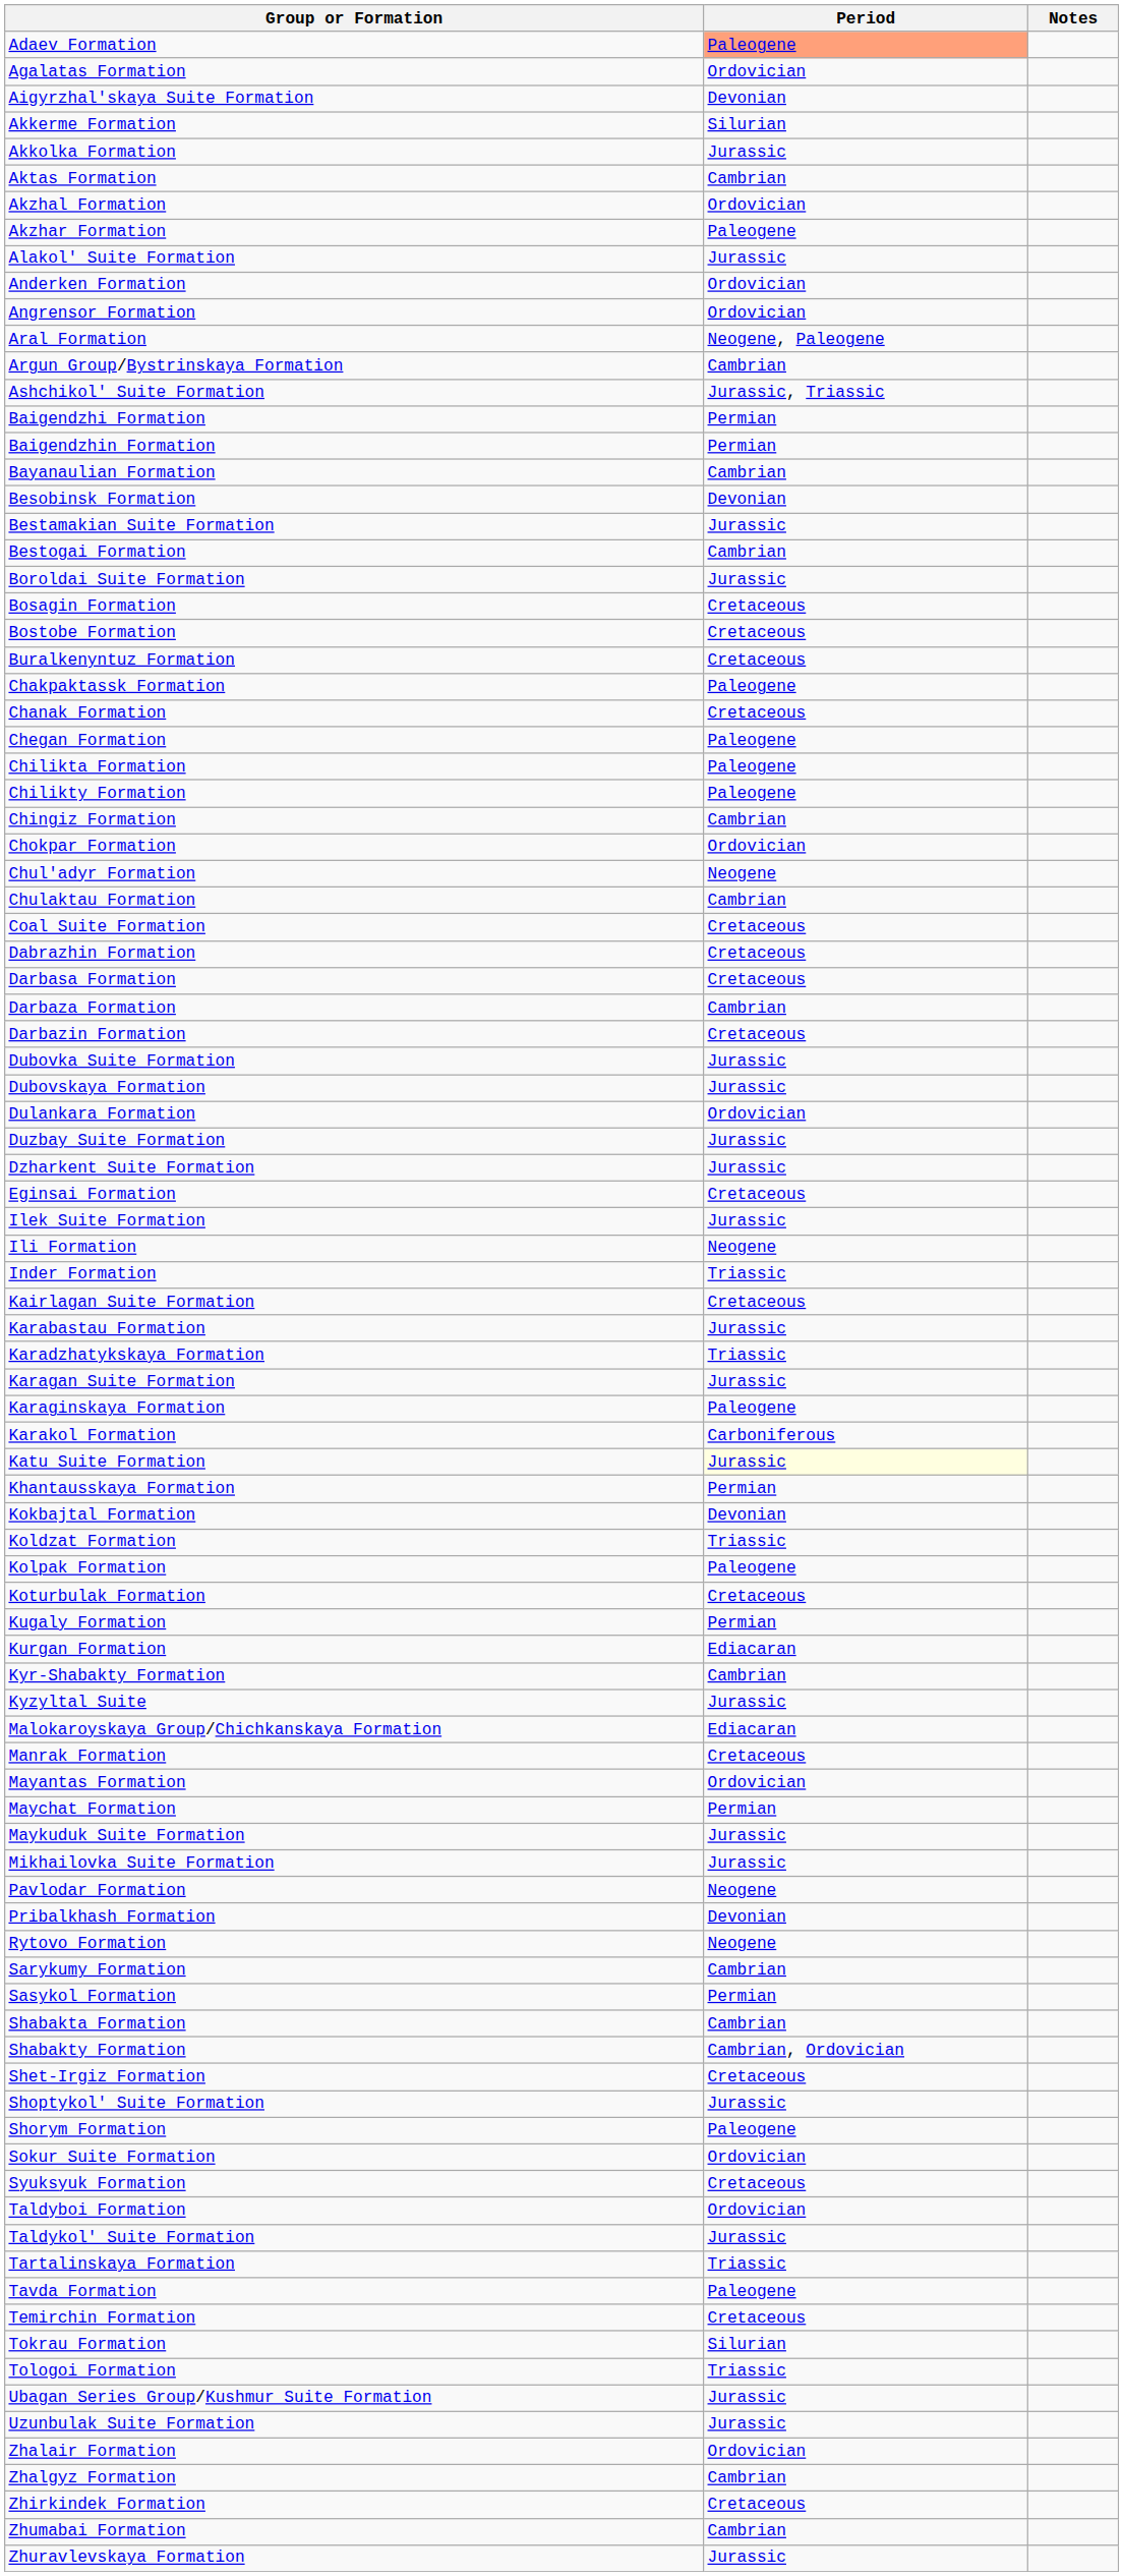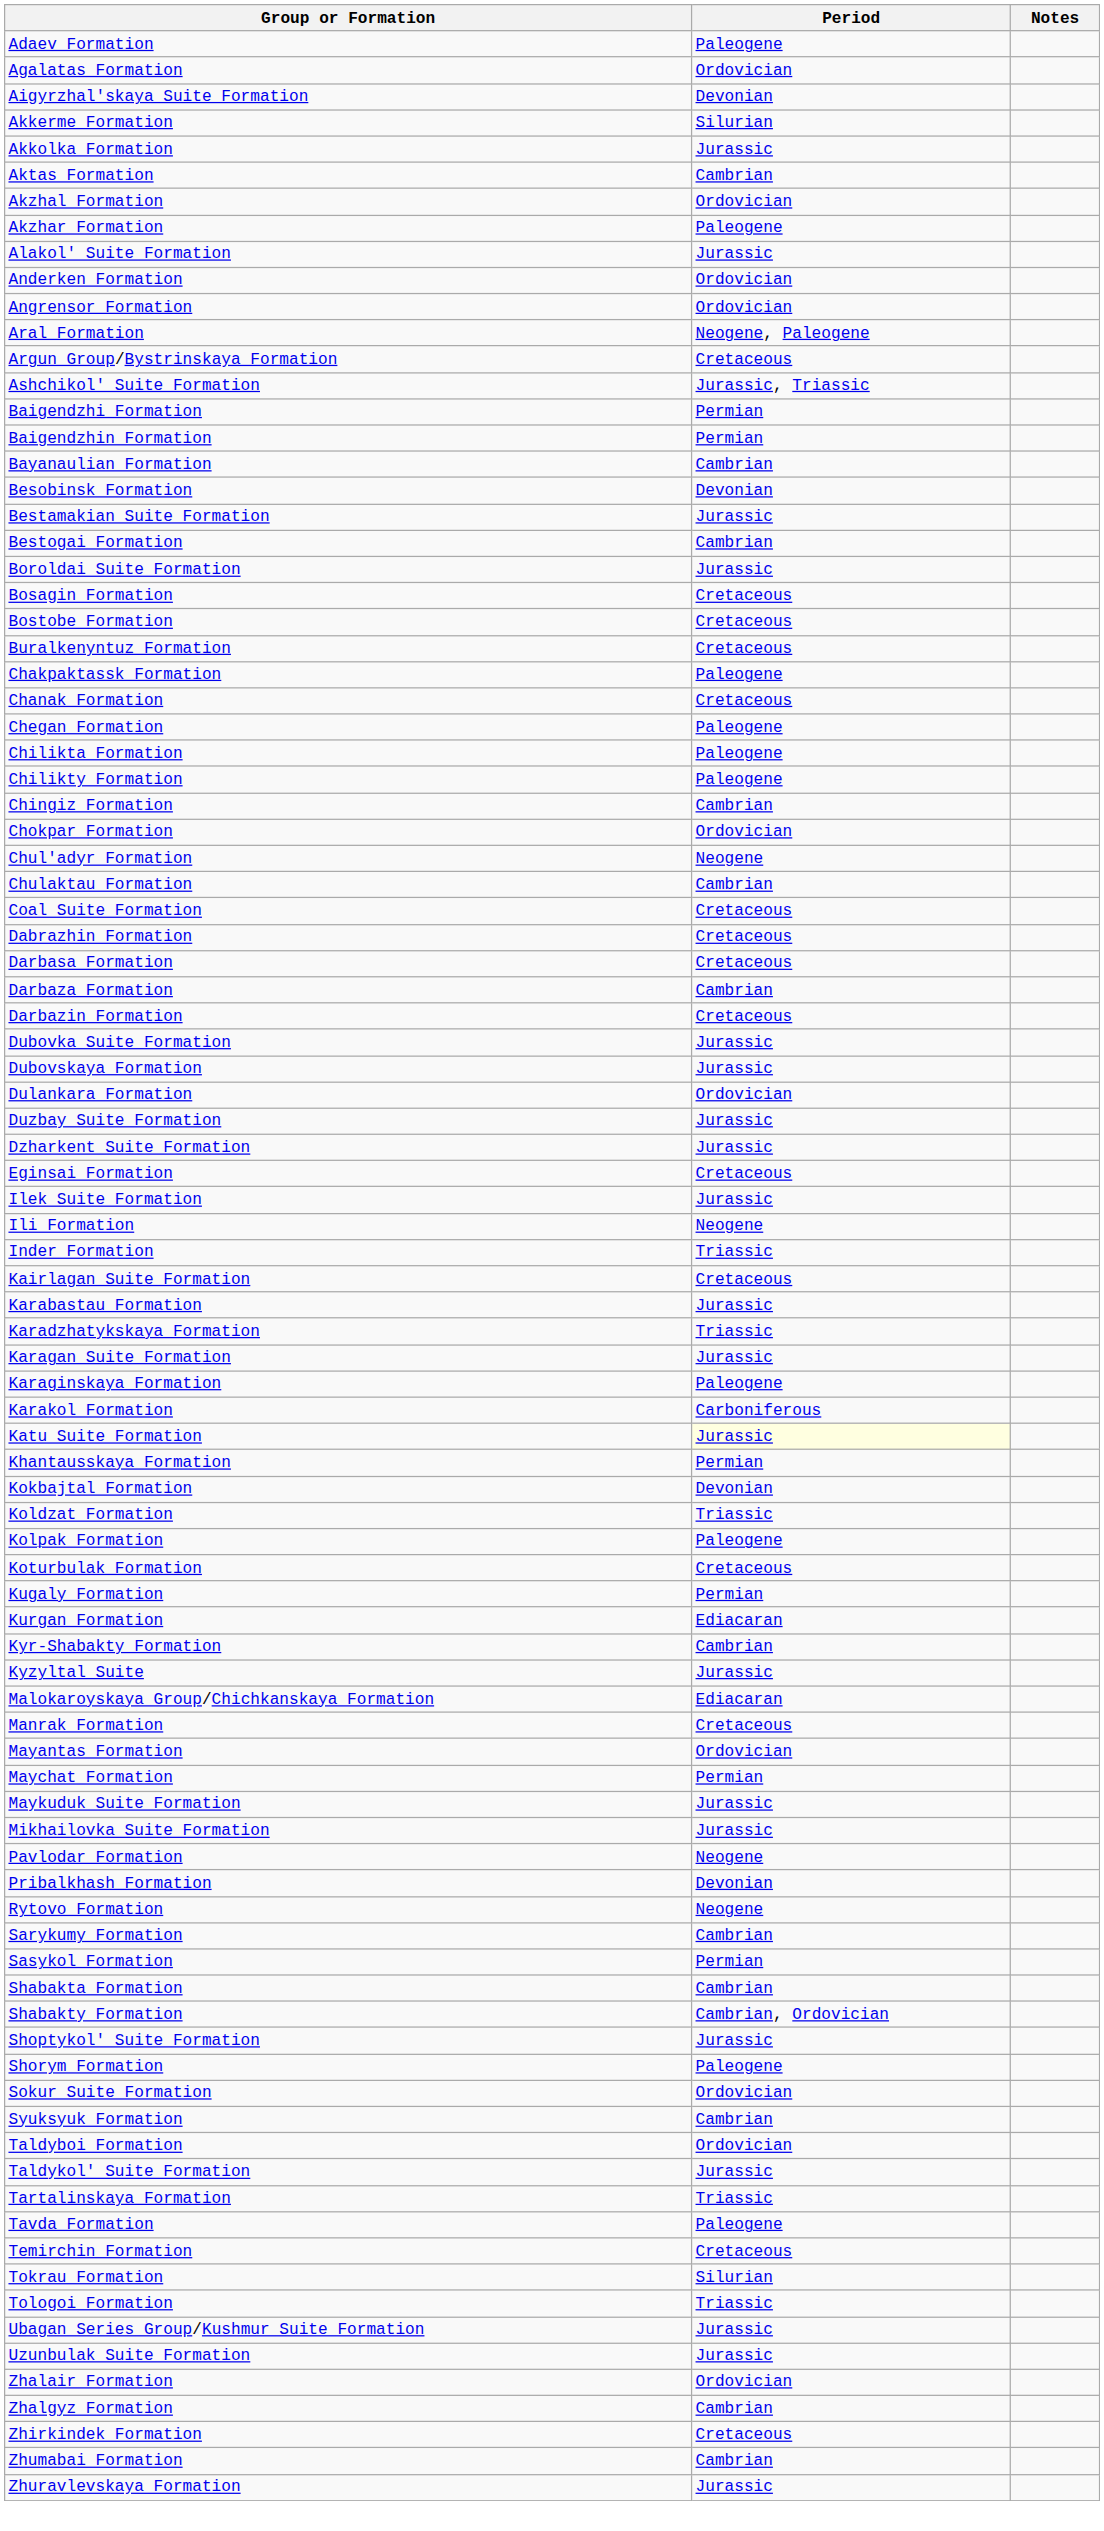 <table class="wikitable sortable" style="width: 100%;">
 <tr>
 <th>Group or Formation</th>
 <th>Period</th>
 <th class="unsortable">Notes</th>
 </tr>
 <tr>
 <td><a href='#'>Adaev Formation</a></td>
-<td style="background: lightsalmon;"><a href='#'>Paleogene</a></td>
+<td><a href='#'>Paleogene</a></td>
 <td></td>
 </tr>
 <tr>
 <td><a href='#'>Agalatas Formation</a></td>
 <td><a href='#'>Ordovician</a></td>
 <td></td>
 </tr>
 <tr>
 <td><a href='#'>Aigyrzhal'skaya Suite Formation</a></td>
 <td><a href='#'>Devonian</a></td>
 <td></td>
 </tr>
 <tr>
 <td><a href='#'>Akkerme Formation</a></td>
 <td><a href='#'>Silurian</a></td>
 <td></td>
 </tr>
 <tr>
 <td><a href='#'>Akkolka Formation</a></td>
 <td><a href='#'>Jurassic</a></td>
 <td></td>
 </tr>
 <tr>
 <td><a href='#'>Aktas Formation</a></td>
 <td><a href='#'>Cambrian</a></td>
 <td></td>
 </tr>
 <tr>
 <td><a href='#'>Akzhal Formation</a></td>
 <td><a href='#'>Ordovician</a></td>
 <td></td>
 </tr>
 <tr>
 <td><a href='#'>Akzhar Formation</a></td>
 <td><a href='#'>Paleogene</a></td>
 <td></td>
 </tr>
 <tr>
 <td><a href='#'>Alakol' Suite Formation</a></td>
 <td><a href='#'>Jurassic</a></td>
 <td></td>
 </tr>
 <tr>
 <td><a href='#'>Anderken Formation</a></td>
 <td><a href='#'>Ordovician</a></td>
 <td></td>
 </tr>
 <tr>
 <td><a href='#'>Angrensor Formation</a></td>
 <td><a href='#'>Ordovician</a></td>
 <td></td>
 </tr>
 <tr>
 <td><a href='#'>Aral Formation</a></td>
 <td><a href='#'>Neogene</a>, <a href='#'>Paleogene</a></td>
 <td></td>
 </tr>
 <tr>
 <td><a href='#'>Argun Group</a>/<a href='#'>Bystrinskaya Formation</a></td>
-<td><a href='#'>Cambrian</a></td>
+<td><a href='#'>Cretaceous</a></td>
 <td></td>
 </tr>
 <tr>
 <td><a href='#'>Ashchikol' Suite Formation</a></td>
 <td><a href='#'>Jurassic</a>, <a href='#'>Triassic</a></td>
 <td></td>
 </tr>
 <tr>
 <td><a href='#'>Baigendzhi Formation</a></td>
 <td><a href='#'>Permian</a></td>
 <td></td>
 </tr>
 <tr>
 <td><a href='#'>Baigendzhin Formation</a></td>
 <td><a href='#'>Permian</a></td>
 <td></td>
 </tr>
 <tr>
 <td><a href='#'>Bayanaulian Formation</a></td>
 <td><a href='#'>Cambrian</a></td>
 <td></td>
 </tr>
 <tr>
 <td><a href='#'>Besobinsk Formation</a></td>
 <td><a href='#'>Devonian</a></td>
 <td></td>
 </tr>
 <tr>
 <td><a href='#'>Bestamakian Suite Formation</a></td>
 <td><a href='#'>Jurassic</a></td>
 <td></td>
 </tr>
 <tr>
 <td><a href='#'>Bestogai Formation</a></td>
 <td><a href='#'>Cambrian</a></td>
 <td></td>
 </tr>
 <tr>
 <td><a href='#'>Boroldai Suite Formation</a></td>
 <td><a href='#'>Jurassic</a></td>
 <td></td>
 </tr>
 <tr>
 <td><a href='#'>Bosagin Formation</a></td>
 <td><a href='#'>Cretaceous</a></td>
 <td></td>
 </tr>
 <tr>
 <td><a href='#'>Bostobe Formation</a></td>
 <td><a href='#'>Cretaceous</a></td>
 <td></td>
 </tr>
 <tr>
 <td><a href='#'>Buralkenyntuz Formation</a></td>
 <td><a href='#'>Cretaceous</a></td>
 <td></td>
 </tr>
 <tr>
 <td><a href='#'>Chakpaktassk Formation</a></td>
 <td><a href='#'>Paleogene</a></td>
 <td></td>
 </tr>
 <tr>
 <td><a href='#'>Chanak Formation</a></td>
 <td><a href='#'>Cretaceous</a></td>
 <td></td>
 </tr>
 <tr>
 <td><a href='#'>Chegan Formation</a></td>
 <td><a href='#'>Paleogene</a></td>
 <td></td>
 </tr>
 <tr>
 <td><a href='#'>Chilikta Formation</a></td>
 <td><a href='#'>Paleogene</a></td>
 <td></td>
 </tr>
 <tr>
 <td><a href='#'>Chilikty Formation</a></td>
 <td><a href='#'>Paleogene</a></td>
 <td></td>
 </tr>
 <tr>
 <td><a href='#'>Chingiz Formation</a></td>
 <td><a href='#'>Cambrian</a></td>
 <td></td>
 </tr>
 <tr>
 <td><a href='#'>Chokpar Formation</a></td>
 <td><a href='#'>Ordovician</a></td>
 <td></td>
 </tr>
 <tr>
 <td><a href='#'>Chul'adyr Formation</a></td>
 <td><a href='#'>Neogene</a></td>
 <td></td>
 </tr>
 <tr>
 <td><a href='#'>Chulaktau Formation</a></td>
 <td><a href='#'>Cambrian</a></td>
 <td></td>
 </tr>
 <tr>
 <td><a href='#'>Coal Suite Formation</a></td>
 <td><a href='#'>Cretaceous</a></td>
 <td></td>
 </tr>
 <tr>
 <td><a href='#'>Dabrazhin Formation</a></td>
 <td><a href='#'>Cretaceous</a></td>
 <td></td>
 </tr>
 <tr>
 <td><a href='#'>Darbasa Formation</a></td>
 <td><a href='#'>Cretaceous</a></td>
 <td></td>
 </tr>
 <tr>
 <td><a href='#'>Darbaza Formation</a></td>
 <td><a href='#'>Cambrian</a></td>
 <td></td>
 </tr>
 <tr>
 <td><a href='#'>Darbazin Formation</a></td>
 <td><a href='#'>Cretaceous</a></td>
 <td></td>
 </tr>
 <tr>
 <td><a href='#'>Dubovka Suite Formation</a></td>
 <td><a href='#'>Jurassic</a></td>
 <td></td>
 </tr>
 <tr>
 <td><a href='#'>Dubovskaya Formation</a></td>
 <td><a href='#'>Jurassic</a></td>
 <td></td>
 </tr>
 <tr>
 <td><a href='#'>Dulankara Formation</a></td>
 <td><a href='#'>Ordovician</a></td>
 <td></td>
 </tr>
 <tr>
 <td><a href='#'>Duzbay Suite Formation</a></td>
 <td><a href='#'>Jurassic</a></td>
 <td></td>
 </tr>
 <tr>
 <td><a href='#'>Dzharkent Suite Formation</a></td>
 <td><a href='#'>Jurassic</a></td>
 <td></td>
 </tr>
 <tr>
 <td><a href='#'>Eginsai Formation</a></td>
 <td><a href='#'>Cretaceous</a></td>
 <td></td>
 </tr>
 <tr>
 <td><a href='#'>Ilek Suite Formation</a></td>
 <td><a href='#'>Jurassic</a></td>
 <td></td>
 </tr>
 <tr>
 <td><a href='#'>Ili Formation</a></td>
 <td><a href='#'>Neogene</a></td>
 <td></td>
 </tr>
 <tr>
 <td><a href='#'>Inder Formation</a></td>
 <td><a href='#'>Triassic</a></td>
 <td></td>
 </tr>
 <tr>
 <td><a href='#'>Kairlagan Suite Formation</a></td>
 <td><a href='#'>Cretaceous</a></td>
 <td></td>
 </tr>
 <tr>
 <td><a href='#'>Karabastau Formation</a></td>
 <td><a href='#'>Jurassic</a></td>
 <td></td>
 </tr>
 <tr>
 <td><a href='#'>Karadzhatykskaya Formation</a></td>
 <td><a href='#'>Triassic</a></td>
 <td></td>
 </tr>
 <tr>
 <td><a href='#'>Karagan Suite Formation</a></td>
 <td><a href='#'>Jurassic</a></td>
 <td></td>
 </tr>
 <tr>
 <td><a href='#'>Karaginskaya Formation</a></td>
 <td><a href='#'>Paleogene</a></td>
 <td></td>
 </tr>
 <tr>
 <td><a href='#'>Karakol Formation</a></td>
 <td><a href='#'>Carboniferous</a></td>
 <td></td>
 </tr>
 <tr>
 <td><a href='#'>Katu Suite Formation</a></td>
 <td style="background: lightyellow;"><a href='#'>Jurassic</a></td>
 </tr>
 <tr>
 <td><a href='#'>Khantausskaya Formation</a></td>
 <td><a href='#'>Permian</a></td>
 <td></td>
 </tr>
 <tr>
 <td><a href='#'>Kokbajtal Formation</a></td>
 <td><a href='#'>Devonian</a></td>
 <td></td>
 </tr>
 <tr>
 <td><a href='#'>Koldzat Formation</a></td>
 <td><a href='#'>Triassic</a></td>
 <td></td>
 </tr>
 <tr>
 <td><a href='#'>Kolpak Formation</a></td>
 <td><a href='#'>Paleogene</a></td>
 <td></td>
 </tr>
 <tr>
 <td><a href='#'>Koturbulak Formation</a></td>
 <td><a href='#'>Cretaceous</a></td>
 <td></td>
 </tr>
 <tr>
 <td><a href='#'>Kugaly Formation</a></td>
 <td><a href='#'>Permian</a></td>
 <td></td>
 </tr>
 <tr>
 <td><a href='#'>Kurgan Formation</a></td>
 <td><a href='#'>Ediacaran</a></td>
 <td></td>
 </tr>
 <tr>
 <td><a href='#'>Kyr-Shabakty Formation</a></td>
 <td><a href='#'>Cambrian</a></td>
 <td></td>
 </tr>
 <tr>
 <td><a href='#'>Kyzyltal Suite</a></td>
 <td><a href='#'>Jurassic</a></td>
 <td></td>
 </tr>
 <tr>
 <td><a href='#'>Malokaroyskaya Group</a>/<a href='#'>Chichkanskaya Formation</a></td>
 <td><a href='#'>Ediacaran</a></td>
 <td></td>
 </tr>
 <tr>
 <td><a href='#'>Manrak Formation</a></td>
 <td><a href='#'>Cretaceous</a></td>
 <td></td>
 </tr>
 <tr>
 <td><a href='#'>Mayantas Formation</a></td>
 <td><a href='#'>Ordovician</a></td>
 <td></td>
 </tr>
 <tr>
 <td><a href='#'>Maychat Formation</a></td>
 <td><a href='#'>Permian</a></td>
 <td></td>
 </tr>
 <tr>
 <td><a href='#'>Maykuduk Suite Formation</a></td>
 <td><a href='#'>Jurassic</a></td>
 <td></td>
 </tr>
 <tr>
 <td><a href='#'>Mikhailovka Suite Formation</a></td>
 <td><a href='#'>Jurassic</a></td>
 <td></td>
 </tr>
 <tr>
 <td><a href='#'>Pavlodar Formation</a></td>
 <td><a href='#'>Neogene</a></td>
 <td></td>
 </tr>
 <tr>
 <td><a href='#'>Pribalkhash Formation</a></td>
 <td><a href='#'>Devonian</a></td>
 <td></td>
 </tr>
 <tr>
 <td><a href='#'>Rytovo Formation</a></td>
 <td><a href='#'>Neogene</a></td>
 <td></td>
 </tr>
 <tr>
 <td><a href='#'>Sarykumy Formation</a></td>
 <td><a href='#'>Cambrian</a></td>
 <td></td>
 </tr>
 <tr>
 <td><a href='#'>Sasykol Formation</a></td>
 <td><a href='#'>Permian</a></td>
 <td></td>
 </tr>
 <tr>
 <td><a href='#'>Shabakta Formation</a></td>
 <td><a href='#'>Cambrian</a></td>
 <td></td>
 </tr>
 <tr>
 <td><a href='#'>Shabakty Formation</a></td>
 <td><a href='#'>Cambrian</a>, <a href='#'>Ordovician</a></td>
 <td></td>
 </tr>
 <tr>
-<td><a href='#'>Shet-Irgiz Formation</a></td>
-<td><a href='#'>Cretaceous</a></td>
-<td></td>
-</tr>
-<tr>
 <td><a href='#'>Shoptykol' Suite Formation</a></td>
 <td><a href='#'>Jurassic</a></td>
 <td></td>
 </tr>
 <tr>
 <td><a href='#'>Shorym Formation</a></td>
 <td><a href='#'>Paleogene</a></td>
 <td></td>
 </tr>
 <tr>
 <td><a href='#'>Sokur Suite Formation</a></td>
 <td><a href='#'>Ordovician</a></td>
 <td></td>
 </tr>
 <tr>
 <td><a href='#'>Syuksyuk Formation</a></td>
-<td><a href='#'>Cretaceous</a></td>
+<td><a href='#'>Cambrian</a></td>
 <td></td>
 </tr>
 <tr>
 <td><a href='#'>Taldyboi Formation</a></td>
 <td><a href='#'>Ordovician</a></td>
 <td></td>
 </tr>
 <tr>
 <td><a href='#'>Taldykol' Suite Formation</a></td>
 <td><a href='#'>Jurassic</a></td>
 <td></td>
 </tr>
 <tr>
 <td><a href='#'>Tartalinskaya Formation</a></td>
 <td><a href='#'>Triassic</a></td>
 <td></td>
 </tr>
 <tr>
 <td><a href='#'>Tavda Formation</a></td>
 <td><a href='#'>Paleogene</a></td>
 <td></td>
 </tr>
 <tr>
 <td><a href='#'>Temirchin Formation</a></td>
 <td><a href='#'>Cretaceous</a></td>
 <td></td>
 </tr>
 <tr>
 <td><a href='#'>Tokrau Formation</a></td>
 <td><a href='#'>Silurian</a></td>
 <td></td>
 </tr>
 <tr>
 <td><a href='#'>Tologoi Formation</a></td>
 <td><a href='#'>Triassic</a></td>
 <td></td>
 </tr>
 <tr>
 <td><a href='#'>Ubagan Series Group</a>/<a href='#'>Kushmur Suite Formation</a></td>
 <td><a href='#'>Jurassic</a></td>
 <td></td>
 </tr>
 <tr>
 <td><a href='#'>Uzunbulak Suite Formation</a></td>
 <td><a href='#'>Jurassic</a></td>
 <td></td>
 </tr>
 <tr>
 <td><a href='#'>Zhalair Formation</a></td>
 <td><a href='#'>Ordovician</a></td>
 <td></td>
 </tr>
 <tr>
 <td><a href='#'>Zhalgyz Formation</a></td>
 <td><a href='#'>Cambrian</a></td>
 <td></td>
 </tr>
 <tr>
 <td><a href='#'>Zhirkindek Formation</a></td>
 <td><a href='#'>Cretaceous</a></td>
 <td></td>
 </tr>
 <tr>
 <td><a href='#'>Zhumabai Formation</a></td>
 <td><a href='#'>Cambrian</a></td>
 <td></td>
 </tr>
 <tr>
 <td><a href='#'>Zhuravlevskaya Formation</a></td>
 <td><a href='#'>Jurassic</a></td>
 </tr>
 </table>
